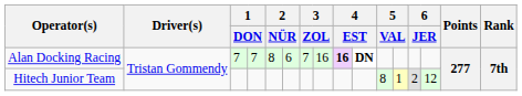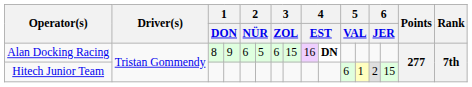 <table class="wikitable" style="font-size: 85%">
 <tr>
 <th rowspan=2>Operator(s)</th>
 <th rowspan=2>Driver(s)</th>
 <th colspan=2>1</th>
 <th colspan=2>2</th>
 <th colspan=2>3</th>
 <th colspan=2>4</th>
 <th colspan=2>5</th>
 <th colspan=2>6</th>
 <th rowspan=2>Points</th>
 <th rowspan=2>Rank</th>
 </tr>
 <tr>
 <th colspan=2><a href='#'>DON</a></th>
 <th colspan=2><a href='#'>NÜR</a></th>
 <th colspan=2><a href='#'>ZOL</a></th>
 <th colspan=2><a href='#'>EST</a></th>
 <th colspan=2><a href='#'>VAL</a></th>
 <th colspan=2><a href='#'>JER</a></th>
 </tr>
 <tr>
 <td align=center><a href='#'>Alan Docking Racing</a></td>
 <td rowspan=2> <a href='#'>Tristan Gommendy</a></td>
-<td style="background:#dfffdf;">7</td>
-<td style="background:#dfffdf;">7</td>
 <td style="background:#dfffdf;">8</td>
+<td style="background:#dfffdf;">9</td>
 <td style="background:#dfffdf;">6</td>
-<td style="background:#dfffdf;">7</td>
-<td style="background:#dfffdf;">16</td>
-<td style="background:#efcfff;"><strong>16</strong></td>
+<td style="background:#dfffdf;">5</td>
+<td style="background:#dfffdf;">6</td>
+<td style="background:#dfffdf;">15</td>
+<td style="background:#efcfff;">16</td>
 <td style="background:#ffffff;"><strong>DN</strong></td>
 <td></td>
 <td></td>
 <td></td>
 <td></td>
 <th rowspan=2>277</th>
 <th rowspan=2>7th</th>
 </tr>
 <tr>
 <td align=center><a href='#'>Hitech Junior Team</a></td>
 <td></td>
 <td></td>
 <td></td>
 <td></td>
 <td></td>
 <td></td>
 <td></td>
 <td></td>
-<td style="background:#dfffdf;">8</td>
+<td style="background:#dfffdf;">6</td>
 <td style="background:#ffffbf;">1</td>
 <td style="background:#dfdfdf;">2</td>
-<td style="background:#dfffdf;">12</td>
+<td style="background:#dfffdf;">15</td>
 </tr>
 </table>
